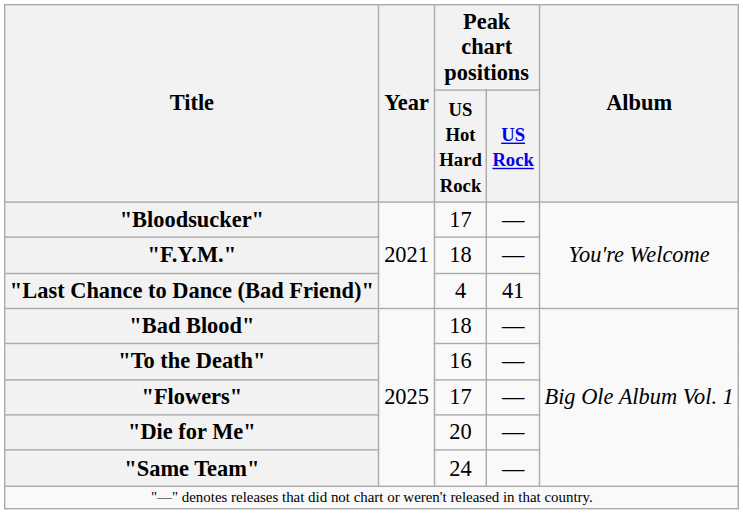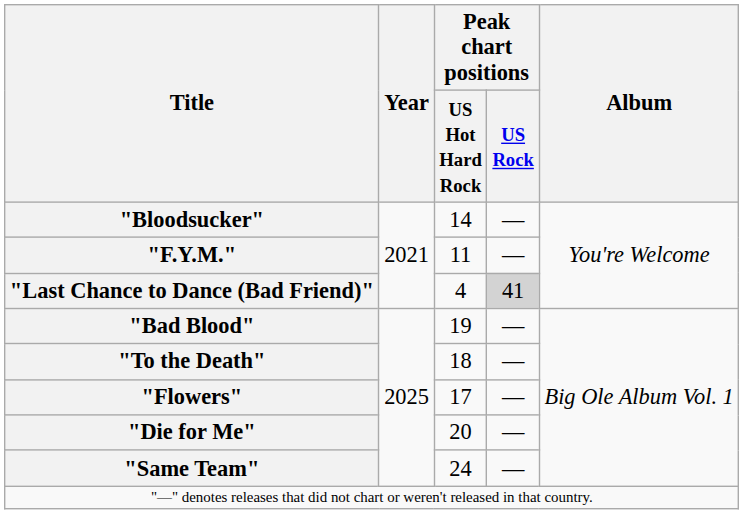 <table class="wikitable plainrowheaders" style="text-align:center;">
 <tr>
 <th rowspan="2" scope="col">Title</th>
 <th rowspan="2" scope="col">Year</th>
 <th scope="col" colspan="2">Peak chart positions</th>
 <th rowspan="2" scope="col">Album</th>
 </tr>
 <tr>
 <th style="width:30px;"><small>US Hot Hard Rock</small></th>
 <th style="width:30px;"><small><a href='#'>US Rock</a></small></th>
 </tr>
 <tr>
 <th scope="row">"Bloodsucker"</th>
 <td rowspan="3">2021</td>
-<td>17</td>
+<td>14</td>
 <td>—</td>
 <td rowspan="3" style="text-align:center;"><em>You're Welcome</em></td>
 </tr>
 <tr>
 <th scope="row">"F.Y.M."</th>
-<td>18</td>
+<td>11</td>
 <td>—</td>
 </tr>
 <tr>
 <th scope="row">"Last Chance to Dance (Bad Friend)"</th>
 <td>4</td>
-<td>41</td>
+<td style="background: lightgrey;">41</td>
 </tr>
 <tr>
 <th scope="row">"Bad Blood"</th>
 <td rowspan="5">2025</td>
-<td>18</td>
+<td>19</td>
 <td>—</td>
 <td rowspan="5" style="text-align:center;"><em>Big Ole Album Vol. 1</em></td>
 </tr>
 <tr>
 <th scope="row">"To the Death"</th>
-<td>16</td>
+<td>18</td>
 <td>—</td>
 </tr>
 <tr>
 <th scope="row">"Flowers"</th>
 <td>17</td>
 <td>—</td>
 </tr>
 <tr>
 <th scope="row">"Die for Me"</th>
 <td>20</td>
 <td>—</td>
 </tr>
 <tr>
 <th scope="row">"Same Team"</th>
 <td>24</td>
 <td>—</td>
 </tr>
 <tr>
 <td colspan="5" style="text-align:center; font-size:8pt;">"—" denotes releases that did not chart or weren't released in that country.</td>
 </tr>
 </table>
